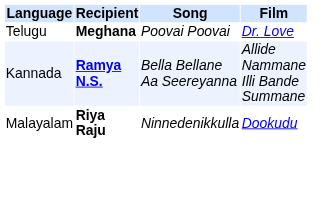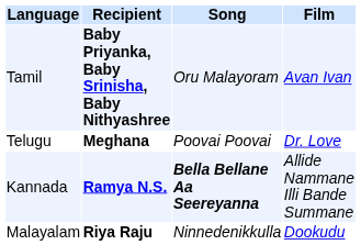 <table cellspacing="1" cellpadding="1" border="0" style="width:50%;">
 <tr style="background:#d1e4fd;">
 <th>Language</th>
 <th>Recipient</th>
 <th>Song</th>
 <th>Film</th>
+</tr>
+<tr style="background:#edf3fe;">
+<td>Tamil</td>
+<td><strong>Baby Priyanka, Baby <a href='#'>Srinisha</a>, Baby Nithyashree</strong></td>
+<td><em>Oru Malayoram</em></td>
+<td><em><a href='#'>Avan Ivan</a></em></td>
 </tr>
 <tr>
 <td>Telugu</td>
 <td><strong>Meghana</strong></td>
 <td><em>Poovai Poovai</em></td>
 <td><em><a href='#'>Dr. Love</a></em></td>
 </tr>
 <tr style="background:#edf3fe;">
 <td>Kannada</td>
 <td><strong><a href='#'>Ramya N.S.</a></strong></td>
-<td><em>Bella Bellane Aa Seereyanna</em></td>
+<td><strong><em>Bella Bellane Aa Seereyanna</em></strong></td>
 <td><em>Allide Nammane Illi Bande Summane</em></td>
 </tr>
 <tr>
 <td>Malayalam</td>
 <td><strong>Riya Raju</strong></td>
 <td><em>Ninnedenikkulla</em></td>
 <td><em><a href='#'>Dookudu</a></em></td>
 </tr>
 </table>
